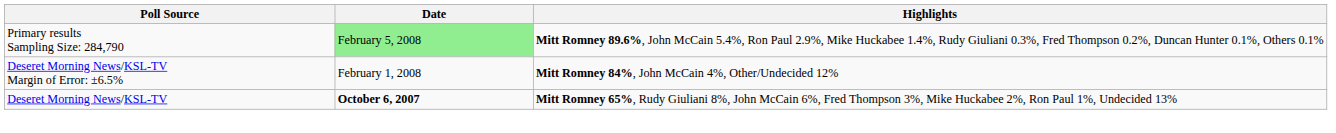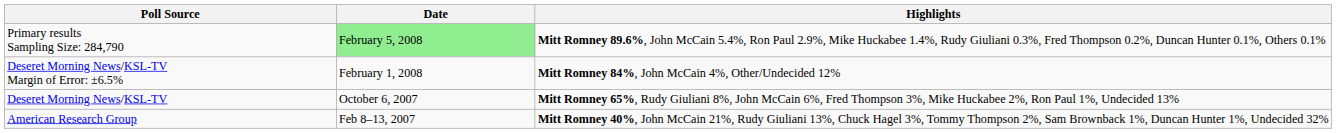 <table class="wikitable sortable">
 <tr>
 <th width="25%">Poll Source</th>
 <th width="15%">Date</th>
 <th width="60%">Highlights</th>
 </tr>
 <tr>
 <td>Primary results<br>Sampling Size: 284,790<br></td>
 <td style="background: lightgreen;">February 5, 2008</td>
 <td><strong>Mitt Romney 89.6%</strong>, John McCain 5.4%, Ron Paul 2.9%, Mike Huckabee 1.4%, Rudy Giuliani 0.3%, Fred Thompson 0.2%, Duncan Hunter 0.1%, Others 0.1%</td>
 </tr>
 <tr>
 <td><a href='#'>Deseret Morning News</a>/<a href='#'>KSL-TV</a><br>Margin of Error: ±6.5%</td>
 <td>February 1, 2008</td>
 <td><strong>Mitt Romney 84%</strong>, John McCain 4%, Other/Undecided 12%</td>
 </tr>
 <tr>
 <td><a href='#'>Deseret Morning News</a>/<a href='#'>KSL-TV</a></td>
-<td><strong>October 6, 2007</strong></td>
+<td>October 6, 2007</td>
 <td><strong>Mitt Romney 65%</strong>, Rudy Giuliani 8%, John McCain 6%, Fred Thompson 3%, Mike Huckabee 2%, Ron Paul 1%, Undecided 13%</td>
 </tr>
+<tr>
+<td><a href='#'>American Research Group</a></td>
+<td>Feb 8–13, 2007</td>
+<td><strong>Mitt Romney 40%</strong>, John McCain 21%, Rudy Giuliani 13%, Chuck Hagel 3%, Tommy Thompson 2%, Sam Brownback 1%, Duncan Hunter 1%, Undecided 32%</td>
+</tr>
 </table>
